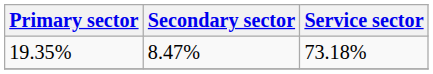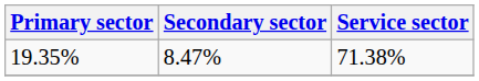 <table class="wikitable" border="1">
 <tr>
 <th><a href='#'>Primary sector</a></th>
 <th><a href='#'>Secondary sector</a></th>
 <th><a href='#'>Service sector</a></th>
 </tr>
 <tr>
 <td>19.35%</td>
 <td>8.47%</td>
-<td>73.18%</td>
+<td>71.38%</td>
 </tr>
 <tr>
 </tr>
 </table>
